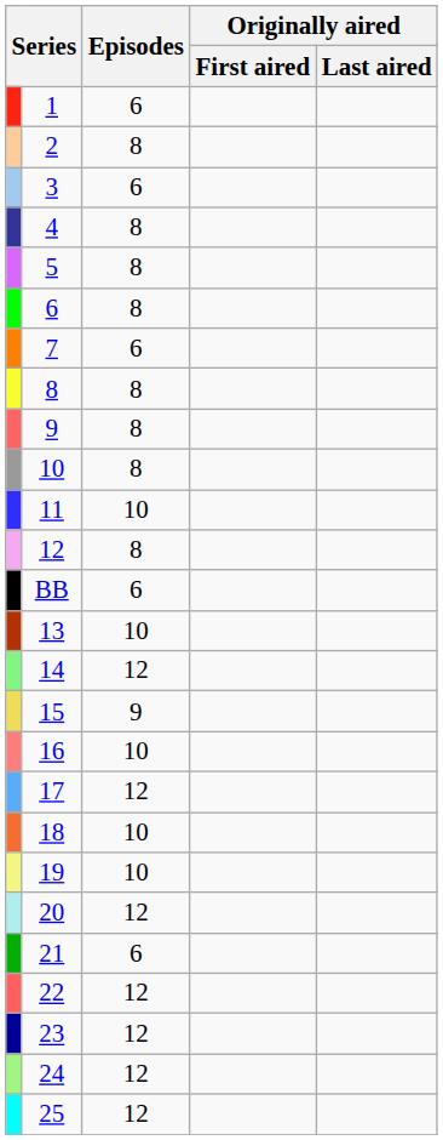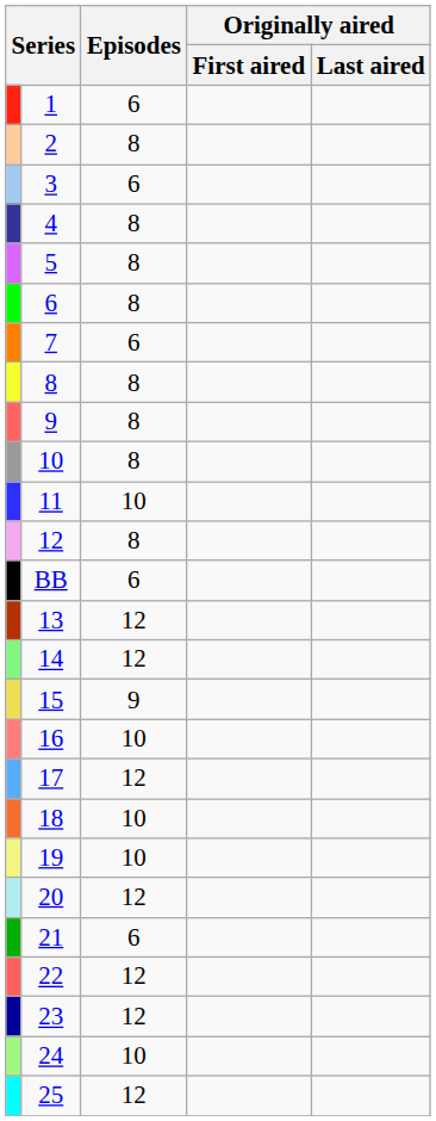 <table class="wikitable plainrowheaders" style="text-align:center;">
 <tr>
 <th colspan="2" rowspan="2">Series</th>
 <th rowspan="2">Episodes</th>
 <th colspan="2">Originally aired</th>
 </tr>
 <tr>
 <th>First aired</th>
 <th>Last aired</th>
 </tr>
 <tr>
 <td style="background:#FF2211;"></td>
 <td><a href='#'>1</a></td>
 <td>6</td>
 <td></td>
 <td></td>
 </tr>
 <tr>
 <td style="background:#FFCC99;"></td>
 <td><a href='#'>2</a></td>
 <td>8</td>
 <td></td>
 <td></td>
 </tr>
 <tr>
 <td style="background:#A1CAF1;"></td>
 <td><a href='#'>3</a></td>
 <td>6</td>
 <td></td>
 <td></td>
 </tr>
 <tr>
 <td style="background:#333399;"></td>
 <td><a href='#'>4</a></td>
 <td>8</td>
 <td></td>
 <td></td>
 </tr>
 <tr>
 <td style="background:#DA66FF;"></td>
 <td><a href='#'>5</a></td>
 <td>8</td>
 <td></td>
 <td></td>
 </tr>
 <tr>
 <td style="background:#00FF00;"></td>
 <td><a href='#'>6</a></td>
 <td>8</td>
 <td></td>
 <td></td>
 </tr>
 <tr>
 <td style="background:#FF7F00;"></td>
 <td><a href='#'>7</a></td>
 <td>6</td>
 <td></td>
 <td></td>
 </tr>
 <tr>
 <td style="background:#F7FE2E;"></td>
 <td><a href='#'>8</a></td>
 <td>8</td>
 <td></td>
 <td></td>
 </tr>
 <tr>
 <td style="background:#FF6464;"></td>
 <td><a href='#'>9</a></td>
 <td>8</td>
 <td></td>
 <td></td>
 </tr>
 <tr>
 <td style="background:#9A9A9A;"></td>
 <td><a href='#'>10</a></td>
 <td>8</td>
 <td></td>
 <td></td>
 </tr>
 <tr>
 <td style="background:#2E2EFE;"></td>
 <td><a href='#'>11</a></td>
 <td>10</td>
 <td></td>
 <td></td>
 </tr>
 <tr>
 <td style="background:#F5A9F2;"></td>
 <td><a href='#'>12</a></td>
 <td>8</td>
 <td></td>
 <td></td>
 </tr>
 <tr>
 <td style="background:#000000;"></td>
 <td><a href='#'>BB</a></td>
 <td>6</td>
 <td></td>
 <td></td>
 </tr>
 <tr>
 <td style="background:#B43104;"></td>
 <td><a href='#'>13</a></td>
-<td>10</td>
+<td>12</td>
 <td></td>
 <td></td>
 </tr>
 <tr>
 <td style="background:#81F781;"></td>
 <td><a href='#'>14</a></td>
 <td>12</td>
 <td></td>
 <td></td>
 </tr>
 <tr>
 <td style="background:#EEDD55;"></td>
 <td><a href='#'>15</a></td>
 <td>9</td>
 <td></td>
 <td></td>
 </tr>
 <tr>
 <td style="background:#FF7D7B;"></td>
 <td><a href='#'>16</a></td>
 <td>10</td>
 <td></td>
 <td></td>
 </tr>
 <tr>
 <td style="background:#58ACFA;"></td>
 <td><a href='#'>17</a></td>
 <td>12</td>
 <td></td>
 <td></td>
 </tr>
 <tr>
 <td style="background:#F66E2F;"></td>
 <td><a href='#'>18</a></td>
 <td>10</td>
 <td></td>
 <td></td>
 </tr>
 <tr>
 <td style="background:#F3F781;"></td>
 <td><a href='#'>19</a></td>
 <td>10</td>
 <td></td>
 <td></td>
 </tr>
 <tr>
 <td style="background:#AFEEEE;"></td>
 <td><a href='#'>20</a></td>
 <td>12</td>
 <td></td>
 <td></td>
 </tr>
 <tr>
 <td style="background:#03AE03;"></td>
 <td><a href='#'>21</a></td>
 <td>6</td>
 <td></td>
 <td></td>
 </tr>
 <tr>
 <td style="background:#FF5F5F;"></td>
 <td><a href='#'>22</a></td>
 <td>12</td>
 <td></td>
 <td></td>
 </tr>
 <tr>
 <td style="background:#000099;"></td>
 <td><a href='#'>23</a></td>
 <td>12</td>
 <td></td>
 <td></td>
 </tr>
 <tr>
 <td style="background:#9FF781;"></td>
 <td><a href='#'>24</a></td>
-<td>12</td>
+<td>10</td>
 <td></td>
 <td></td>
 </tr>
 <tr>
 <td style="background:#00FFFF;"></td>
 <td><a href='#'>25</a></td>
 <td>12</td>
 <td></td>
 <td></td>
 </tr>
 <tr>
 </tr>
 </table>
